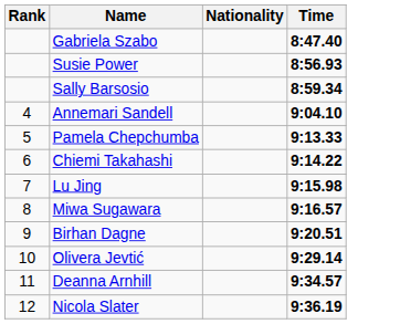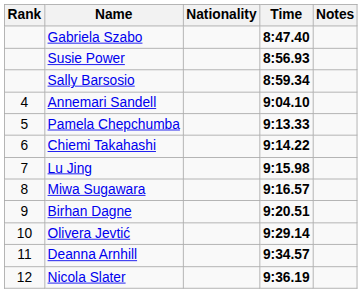 <table class="wikitable sortable" style="text-align:center">
 <tr>
 <th>Rank</th>
 <th>Name</th>
 <th>Nationality</th>
 <th>Time</th>
+<th>Notes</th>
 </tr>
 <tr>
 <td></td>
 <td align=left><a href='#'>Gabriela Szabo</a></td>
 <td align=left></td>
 <td><strong>8:47.40</strong></td>
+<td></td>
 </tr>
 <tr>
 <td></td>
 <td align=left><a href='#'>Susie Power</a></td>
 <td align=left></td>
 <td><strong>8:56.93</strong></td>
+<td></td>
 </tr>
 <tr>
 <td></td>
 <td align=left><a href='#'>Sally Barsosio</a></td>
 <td align=left></td>
 <td><strong>8:59.34</strong></td>
+<td></td>
 </tr>
 <tr>
 <td>4</td>
 <td align=left><a href='#'>Annemari Sandell</a></td>
 <td align=left></td>
 <td><strong>9:04.10</strong></td>
+<td></td>
 </tr>
 <tr>
 <td>5</td>
 <td align=left><a href='#'>Pamela Chepchumba</a></td>
 <td align=left></td>
 <td><strong>9:13.33</strong></td>
+<td></td>
 </tr>
 <tr>
 <td>6</td>
 <td align=left><a href='#'>Chiemi Takahashi</a></td>
 <td align=left></td>
 <td><strong>9:14.22</strong></td>
+<td></td>
 </tr>
 <tr>
 <td>7</td>
 <td align=left><a href='#'>Lu Jing</a></td>
 <td align=left></td>
 <td><strong>9:15.98</strong></td>
+<td></td>
 </tr>
 <tr>
 <td>8</td>
 <td align=left><a href='#'>Miwa Sugawara</a></td>
 <td align=left></td>
 <td><strong>9:16.57</strong></td>
+<td></td>
 </tr>
 <tr>
 <td>9</td>
 <td align=left><a href='#'>Birhan Dagne</a></td>
 <td align=left></td>
 <td><strong>9:20.51</strong></td>
+<td></td>
 </tr>
 <tr>
 <td>10</td>
 <td align=left><a href='#'>Olivera Jevtić</a></td>
 <td align=left></td>
 <td><strong>9:29.14</strong></td>
+<td></td>
 </tr>
 <tr>
 <td>11</td>
 <td align=left><a href='#'>Deanna Arnhill</a></td>
 <td align=left></td>
 <td><strong>9:34.57</strong></td>
+<td></td>
 </tr>
 <tr>
 <td>12</td>
 <td align=left><a href='#'>Nicola Slater</a></td>
 <td align=left></td>
 <td><strong>9:36.19</strong></td>
+<td></td>
 </tr>
 </table>
